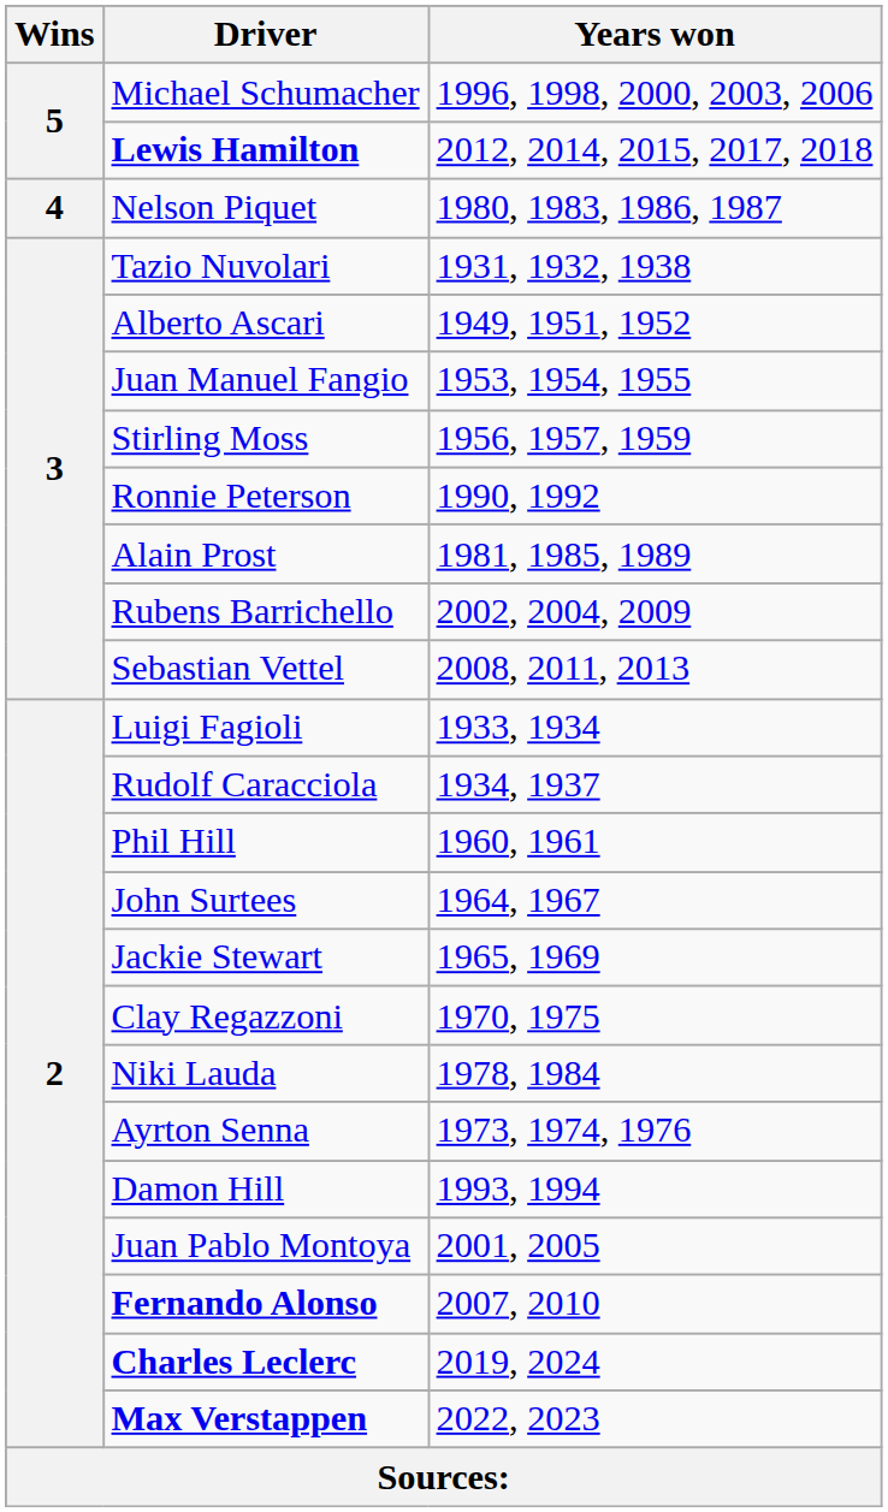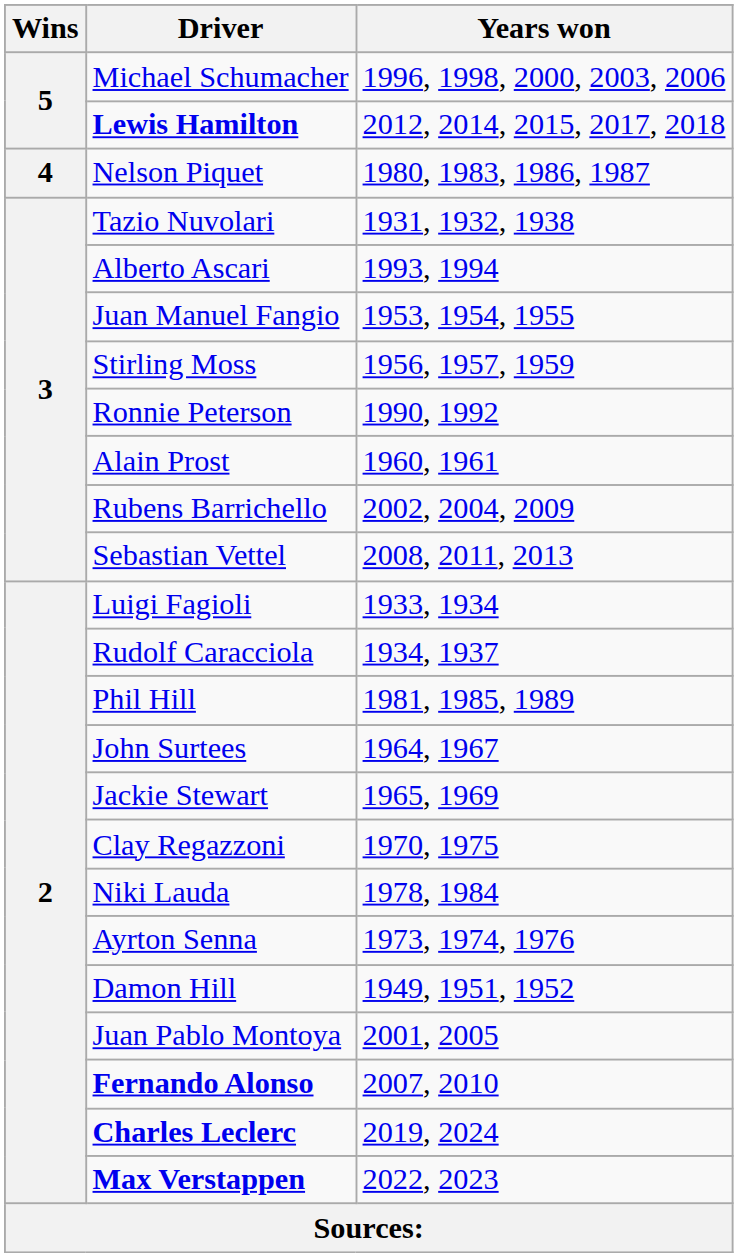 <table class="wikitable">
 <tr>
 <th>Wins</th>
 <th>Driver</th>
 <th>Years won</th>
 </tr>
 <tr>
 <th rowspan="2">5</th>
 <td> <a href='#'>Michael Schumacher</a></td>
 <td><a href='#'>1996</a>, <a href='#'>1998</a>, <a href='#'>2000</a>, <a href='#'>2003</a>, <a href='#'>2006</a></td>
 </tr>
 <tr>
 <td> <strong><a href='#'>Lewis Hamilton</a></strong></td>
 <td><a href='#'>2012</a>, <a href='#'>2014</a>, <a href='#'>2015</a>, <a href='#'>2017</a>, <a href='#'>2018</a></td>
 </tr>
 <tr>
 <th>4</th>
 <td> <a href='#'>Nelson Piquet</a></td>
 <td><a href='#'>1980</a>, <a href='#'>1983</a>, <a href='#'>1986</a>, <a href='#'>1987</a></td>
 </tr>
 <tr>
 <th rowspan="8">3</th>
 <td> <a href='#'>Tazio Nuvolari</a></td>
 <td><span><a href='#'>1931</a>, <a href='#'>1932</a>, <a href='#'>1938</a></span></td>
 </tr>
 <tr>
 <td> <a href='#'>Alberto Ascari</a></td>
-<td><span><a href='#'>1949</a>,</span> <a href='#'>1951</a>, <a href='#'>1952</a></td>
+<td><a href='#'>1993</a>, <a href='#'>1994</a></td>
 </tr>
 <tr>
 <td> <a href='#'>Juan Manuel Fangio</a></td>
 <td><a href='#'>1953</a>, <a href='#'>1954</a>, <a href='#'>1955</a></td>
 </tr>
 <tr>
 <td> <a href='#'>Stirling Moss</a></td>
 <td><a href='#'>1956</a>, <a href='#'>1957</a>, <a href='#'>1959</a></td>
 </tr>
 <tr>
 <td> <a href='#'>Ronnie Peterson</a></td>
 <td><a href='#'>1990</a>, <a href='#'>1992</a></td>
 </tr>
 <tr>
 <td> <a href='#'>Alain Prost</a></td>
-<td><a href='#'>1981</a>, <a href='#'>1985</a>, <a href='#'>1989</a></td>
+<td><a href='#'>1960</a>, <a href='#'>1961</a></td>
 </tr>
 <tr>
 <td> <a href='#'>Rubens Barrichello</a></td>
 <td><a href='#'>2002</a>, <a href='#'>2004</a>, <a href='#'>2009</a></td>
 </tr>
 <tr>
 <td> <a href='#'>Sebastian Vettel</a></td>
 <td><a href='#'>2008</a>, <a href='#'>2011</a>, <a href='#'>2013</a></td>
 </tr>
 <tr>
 <th rowspan="13">2</th>
 <td> <a href='#'>Luigi Fagioli</a></td>
 <td><span><a href='#'>1933</a>, <a href='#'>1934</a></span></td>
 </tr>
 <tr>
 <td> <a href='#'>Rudolf Caracciola</a></td>
 <td><span><a href='#'>1934</a>,</span><span> <a href='#'>1937</a></span></td>
 </tr>
 <tr>
 <td> <a href='#'>Phil Hill</a></td>
-<td><a href='#'>1960</a>, <a href='#'>1961</a></td>
+<td><a href='#'>1981</a>, <a href='#'>1985</a>, <a href='#'>1989</a></td>
 </tr>
 <tr>
 <td> <a href='#'>John Surtees</a></td>
 <td><a href='#'>1964</a>, <a href='#'>1967</a></td>
 </tr>
 <tr>
 <td> <a href='#'>Jackie Stewart</a></td>
 <td><a href='#'>1965</a>, <a href='#'>1969</a></td>
 </tr>
 <tr>
 <td> <a href='#'>Clay Regazzoni</a></td>
 <td><a href='#'>1970</a>, <a href='#'>1975</a></td>
 </tr>
 <tr>
 <td> <a href='#'>Niki Lauda</a></td>
 <td><a href='#'>1978</a>, <a href='#'>1984</a></td>
 </tr>
 <tr>
 <td> <a href='#'>Ayrton Senna</a></td>
 <td><a href='#'>1973</a>, <a href='#'>1974</a>, <a href='#'>1976</a></td>
 </tr>
 <tr>
 <td> <a href='#'>Damon Hill</a></td>
-<td><a href='#'>1993</a>, <a href='#'>1994</a></td>
+<td><span><a href='#'>1949</a>,</span> <a href='#'>1951</a>, <a href='#'>1952</a></td>
 </tr>
 <tr>
 <td> <a href='#'>Juan Pablo Montoya</a></td>
 <td><a href='#'>2001</a>, <a href='#'>2005</a></td>
 </tr>
 <tr>
 <td> <strong><a href='#'>Fernando Alonso</a></strong></td>
 <td><a href='#'>2007</a>, <a href='#'>2010</a></td>
 </tr>
 <tr>
 <td> <strong><a href='#'>Charles Leclerc</a></strong></td>
 <td><a href='#'>2019</a>, <a href='#'>2024</a></td>
 </tr>
 <tr>
 <td> <strong><a href='#'>Max Verstappen</a></strong></td>
 <td><a href='#'>2022</a>, <a href='#'>2023</a></td>
 </tr>
 <tr>
 <th colspan=3>Sources:</th>
 </tr>
 </table>
